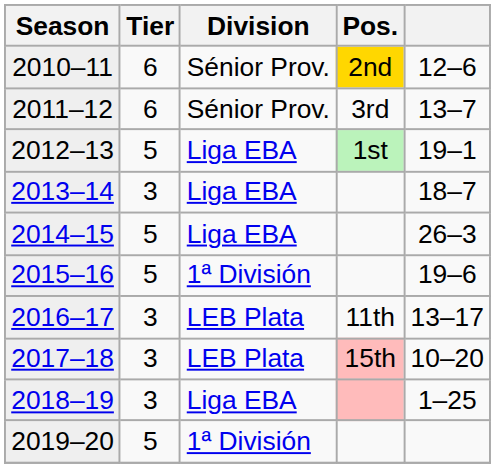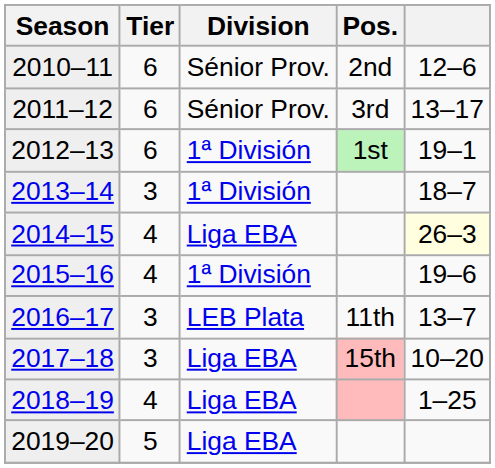 <table class="wikitable" style="font-size:85%; text-align:center">
 <tr>
 <th>Season</th>
 <th>Tier</th>
 <th>Division</th>
 <th>Pos.</th>
 <th></th>
 </tr>
 <tr>
 <td bgcolor=#efefef>2010–11</td>
 <td>6</td>
 <td align=left>Sénior Prov.</td>
-<td style="background: gold;">2nd</td>
+<td>2nd</td>
 <td>12–6</td>
 </tr>
 <tr>
 <td bgcolor=#efefef>2011–12</td>
 <td>6</td>
 <td align=left>Sénior Prov.</td>
 <td>3rd</td>
-<td>13–7</td>
+<td>13–17</td>
 </tr>
 <tr>
 <td bgcolor=#efefef>2012–13</td>
-<td>5</td>
-<td align=left><a href='#'>Liga EBA</a></td>
+<td>6</td>
+<td align=left><a href='#'>1ª División</a></td>
 <td bgcolor=#BBF3BB>1st</td>
 <td>19–1</td>
 </tr>
 <tr>
 <td bgcolor=#efefef><a href='#'>2013–14</a></td>
 <td>3</td>
-<td align=left><a href='#'>Liga EBA</a></td>
+<td align=left><a href='#'>1ª División</a></td>
 <td></td>
 <td>18–7</td>
 </tr>
 <tr>
 <td bgcolor=#efefef><a href='#'>2014–15</a></td>
-<td>5</td>
+<td>4</td>
 <td align=left><a href='#'>Liga EBA</a></td>
 <td></td>
-<td>26–3</td>
+<td style="background: lightyellow;">26–3</td>
 </tr>
 <tr>
 <td bgcolor=#efefef><a href='#'>2015–16</a></td>
-<td>5</td>
+<td>4</td>
 <td align=left><a href='#'>1ª División</a></td>
 <td></td>
 <td>19–6</td>
 </tr>
 <tr>
 <td bgcolor=#efefef><a href='#'>2016–17</a></td>
 <td>3</td>
 <td align=left><a href='#'>LEB Plata</a></td>
 <td>11th</td>
-<td>13–17</td>
+<td>13–7</td>
 </tr>
 <tr>
 <td bgcolor=#efefef><a href='#'>2017–18</a></td>
 <td>3</td>
-<td align=left><a href='#'>LEB Plata</a></td>
+<td align=left><a href='#'>Liga EBA</a></td>
 <td bgcolor=#FFBBBB>15th</td>
 <td>10–20</td>
 </tr>
 <tr>
 <td bgcolor=#efefef><a href='#'>2018–19</a></td>
-<td>3</td>
+<td>4</td>
 <td align=left><a href='#'>Liga EBA</a></td>
 <td bgcolor=#FFBBBB></td>
 <td>1–25</td>
 </tr>
 <tr>
 <td bgcolor=#efefef>2019–20</td>
 <td>5</td>
-<td align=left><a href='#'>1ª División</a></td>
+<td align=left><a href='#'>Liga EBA</a></td>
 <td></td>
 <td></td>
 </tr>
 <tr>
 </tr>
 </table>
